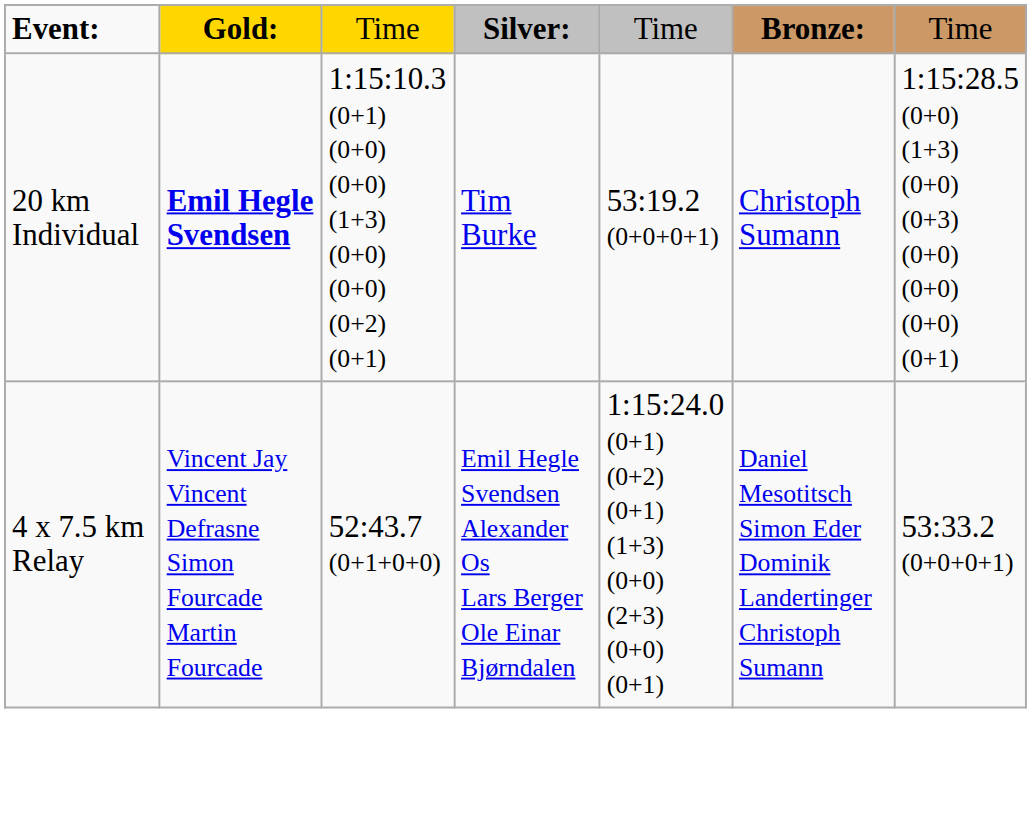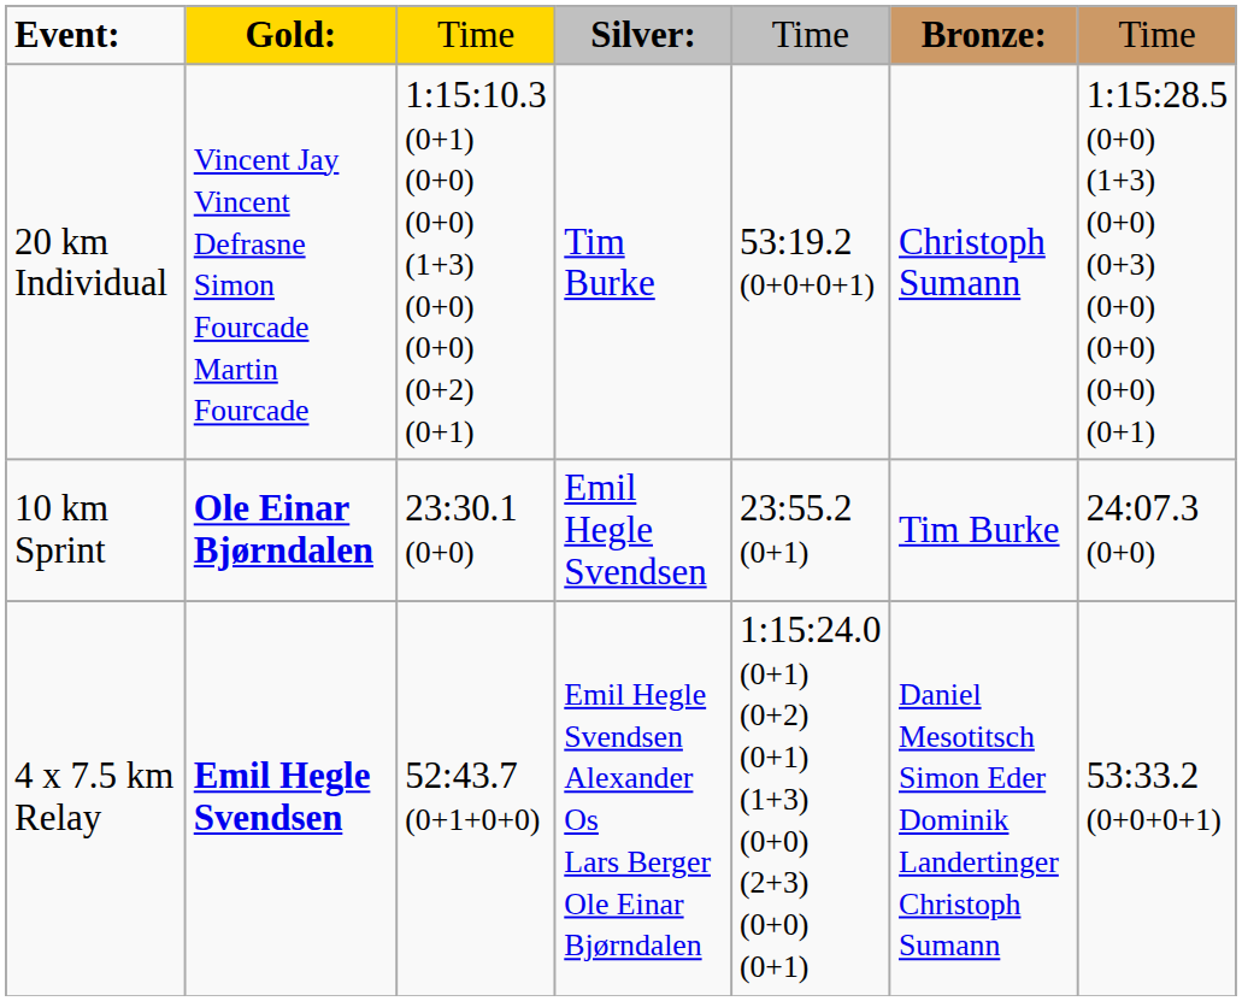 <table class="wikitable" width=85%>
 <tr>
 <td><strong>Event:</strong></td>
 <td style="text-align:center;background-color:gold;"><strong>Gold:</strong></td>
 <td style="text-align:center;background-color:gold;">Time</td>
 <td style="text-align:center;background-color:silver;"><strong>Silver:</strong></td>
 <td style="text-align:center;background-color:silver;">Time</td>
 <td style="text-align:center;background-color:#CC9966;"><strong>Bronze:</strong></td>
 <td style="text-align:center;background-color:#CC9966;">Time</td>
 </tr>
 <tr>
 <td>20 km Individual<br></td>
-<td><strong><a href='#'>Emil Hegle Svendsen</a></strong><br><small></small></td>
+<td><strong></strong> <br><small><a href='#'>Vincent Jay</a><br><a href='#'>Vincent Defrasne</a><br><a href='#'>Simon Fourcade</a><br><a href='#'>Martin Fourcade</a></small></td>
 <td>1:15:10.3<br><small>(0+1) (0+0)<br>(0+0) (1+3)<br>(0+0) (0+0)<br>(0+2) (0+1)</small></td>
 <td><a href='#'>Tim Burke</a><br><small></small></td>
 <td>53:19.2<br><small>(0+0+0+1)</small></td>
 <td><a href='#'>Christoph Sumann</a><br><small></small></td>
 <td>1:15:28.5	 <br><small>(0+0) (1+3)<br>(0+0) (0+3)<br>(0+0) (0+0)<br>(0+0) (0+1)</small></td>
 </tr>
 <tr>
+<td>10 km Sprint<br></td>
+<td><strong><a href='#'>Ole Einar Bjørndalen</a></strong><br><small></small></td>
+<td>23:30.1<br><small>(0+0)</small></td>
+<td><a href='#'>Emil Hegle Svendsen</a><br><small></small></td>
+<td>23:55.2<br><small>(0+1)</small></td>
+<td><a href='#'>Tim Burke</a><br><small></small></td>
+<td>24:07.3<br><small>(0+0)</small></td>
+</tr>
+<tr>
 <td>4 x 7.5 km Relay<br></td>
-<td><strong></strong> <br><small><a href='#'>Vincent Jay</a><br><a href='#'>Vincent Defrasne</a><br><a href='#'>Simon Fourcade</a><br><a href='#'>Martin Fourcade</a></small></td>
+<td><strong><a href='#'>Emil Hegle Svendsen</a></strong><br><small></small></td>
 <td>52:43.7<br><small>(0+1+0+0)</small></td>
 <td>  <br><small><a href='#'>Emil Hegle Svendsen</a><br><a href='#'>Alexander Os</a><br><a href='#'>Lars Berger</a><br><a href='#'>Ole Einar Bjørndalen</a></small></td>
 <td>1:15:24.0	 <br><small>(0+1) (0+2)<br>(0+1) (1+3)<br>(0+0) (2+3)<br>(0+0) (0+1)</small></td>
 <td> <br><small><a href='#'>Daniel Mesotitsch</a><br><a href='#'>Simon Eder</a><br><a href='#'>Dominik Landertinger</a><br><a href='#'>Christoph Sumann</a></small></td>
 <td>53:33.2<br><small>(0+0+0+1)</small></td>
 </tr>
 </table>
